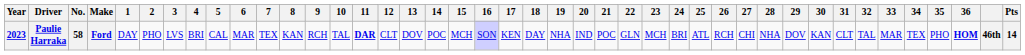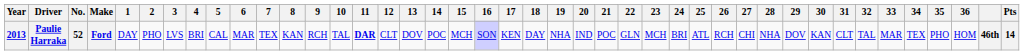 <table class="wikitable" style="text-align:center; font-size:75%">
 <tr>
 <th>Year</th>
 <th>Driver</th>
 <th>No.</th>
 <th>Make</th>
 <th>1</th>
 <th>2</th>
 <th>3</th>
 <th>4</th>
 <th>5</th>
 <th>6</th>
 <th>7</th>
 <th>8</th>
 <th>9</th>
 <th>10</th>
 <th>11</th>
 <th>12</th>
 <th>13</th>
 <th>14</th>
 <th>15</th>
 <th>16</th>
 <th>17</th>
 <th>18</th>
 <th>19</th>
 <th>20</th>
 <th>21</th>
 <th>22</th>
 <th>23</th>
 <th>24</th>
 <th>25</th>
 <th>26</th>
 <th>27</th>
 <th>28</th>
 <th>29</th>
 <th>30</th>
 <th>31</th>
 <th>32</th>
 <th>33</th>
 <th>34</th>
 <th>35</th>
 <th>36</th>
 <th></th>
 <th>Pts</th>
 </tr>
 <tr>
-<th><a href='#'>2023</a></th>
+<th><a href='#'>2013</a></th>
 <th><a href='#'>Paulie Harraka</a></th>
-<th>58</th>
+<th>52</th>
 <th><a href='#'>Ford</a></th>
 <td><a href='#'>DAY</a></td>
 <td><a href='#'>PHO</a></td>
 <td><a href='#'>LVS</a></td>
 <td><a href='#'>BRI</a></td>
 <td><a href='#'>CAL</a></td>
 <td><a href='#'>MAR</a></td>
 <td><a href='#'>TEX</a></td>
 <td><a href='#'>KAN</a></td>
 <td><a href='#'>RCH</a></td>
 <td><a href='#'>TAL</a></td>
 <td><strong><a href='#'>DAR</a></strong></td>
 <td><a href='#'>CLT</a></td>
 <td><a href='#'>DOV</a></td>
 <td><a href='#'>POC</a></td>
 <td><a href='#'>MCH</a></td>
 <td style="background:#cfcfff;"><a href='#'>SON</a><br></td>
 <td><a href='#'>KEN</a></td>
 <td><a href='#'>DAY</a></td>
 <td><a href='#'>NHA</a></td>
 <td><a href='#'>IND</a></td>
 <td><a href='#'>POC</a></td>
 <td><a href='#'>GLN</a></td>
 <td><a href='#'>MCH</a></td>
 <td><a href='#'>BRI</a></td>
 <td><a href='#'>ATL</a></td>
 <td><a href='#'>RCH</a></td>
 <td><a href='#'>CHI</a></td>
 <td><a href='#'>NHA</a></td>
 <td><a href='#'>DOV</a></td>
 <td><a href='#'>KAN</a></td>
 <td><a href='#'>CLT</a></td>
 <td><a href='#'>TAL</a></td>
 <td><a href='#'>MAR</a></td>
 <td><a href='#'>TEX</a></td>
 <td><a href='#'>PHO</a></td>
-<td><strong><a href='#'>HOM</a></strong></td>
+<td><a href='#'>HOM</a></td>
 <th>46th</th>
 <th>14</th>
 </tr>
 </table>
